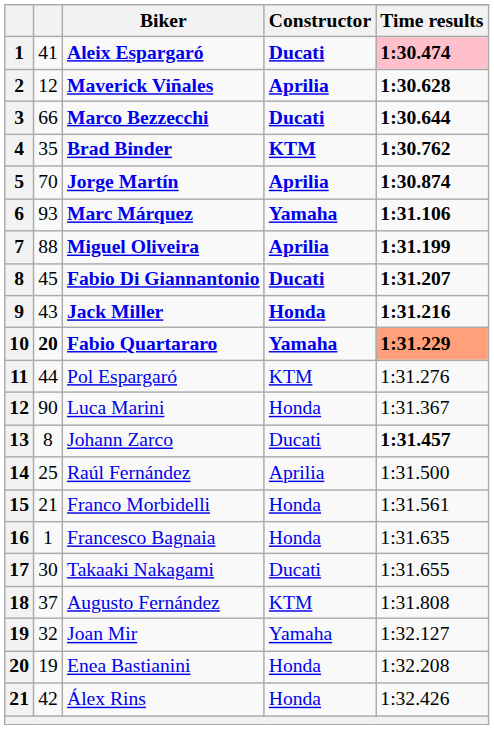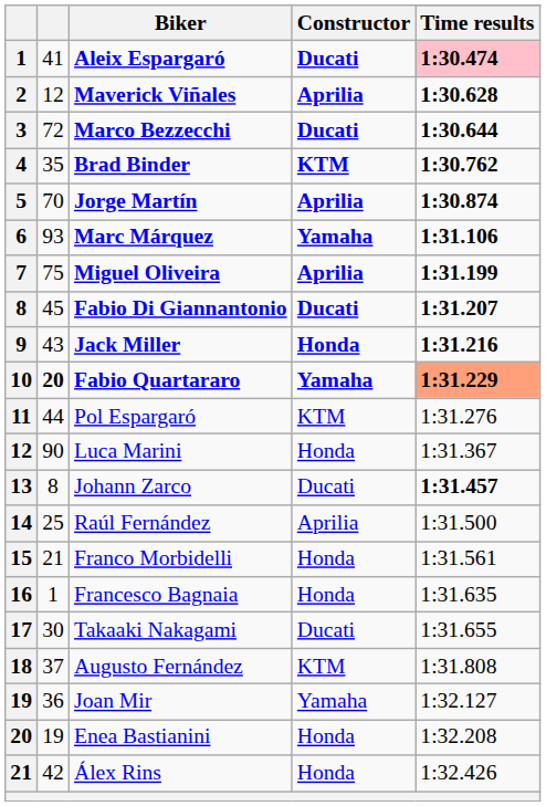 <table class="wikitable sortable" style="font-size: 85%;">
 <tr>
 <th rowspan="2"></th>
 <th rowspan="2"></th>
 <th rowspan="2">Biker</th>
 <th rowspan="2">Constructor</th>
 </tr>
 <tr>
 <th scope="col">Time results</th>
 </tr>
 <tr>
 <th scope="row">1</th>
 <td align="center">41</td>
 <td><strong> <a href='#'>Aleix Espargaró</a></strong></td>
 <td><strong><a href='#'>Ducati</a></strong></td>
 <td style="background: pink;"><strong>1:30.474</strong></td>
 </tr>
 <tr>
 <th scope="row">2</th>
 <td align="center">12</td>
 <td><strong> <a href='#'>Maverick Viñales</a></strong></td>
 <td><strong><a href='#'>Aprilia</a></strong></td>
 <td><strong>1:30.628</strong></td>
 </tr>
 <tr>
 <th scope="row">3</th>
-<td align="center">66</td>
+<td align="center">72</td>
 <td><strong> <a href='#'>Marco Bezzecchi</a></strong></td>
 <td><strong><a href='#'>Ducati</a></strong></td>
 <td><strong>1:30.644</strong></td>
 </tr>
 <tr>
 <th scope="row">4</th>
 <td align="center">35</td>
 <td><strong> <a href='#'>Brad Binder</a></strong></td>
 <td><strong><a href='#'>KTM</a></strong></td>
 <td><strong>1:30.762</strong></td>
 </tr>
 <tr>
 <th scope="row">5</th>
 <td align="center">70</td>
 <td><strong> <a href='#'>Jorge Martín</a></strong></td>
 <td><strong><a href='#'>Aprilia</a></strong></td>
 <td><strong>1:30.874</strong></td>
 </tr>
 <tr>
 <th scope="row">6</th>
 <td align="center">93</td>
 <td><strong> <a href='#'>Marc Márquez</a></strong></td>
 <td><strong><a href='#'>Yamaha</a></strong></td>
 <td><strong>1:31.106</strong></td>
 </tr>
 <tr>
 <th scope="row">7</th>
-<td align="center">88</td>
+<td align="center">75</td>
 <td><strong> <a href='#'>Miguel Oliveira</a></strong></td>
 <td><strong><a href='#'>Aprilia</a></strong></td>
 <td><strong>1:31.199</strong></td>
 </tr>
 <tr>
 <th scope="row">8</th>
 <td align="center">45</td>
 <td><strong> <a href='#'>Fabio Di Giannantonio</a></strong></td>
 <td><strong><a href='#'>Ducati</a></strong></td>
 <td><strong>1:31.207</strong></td>
 </tr>
 <tr>
 <th scope="row">9</th>
 <td align="center">43</td>
 <td><strong> <a href='#'>Jack Miller</a></strong></td>
 <td><strong><a href='#'>Honda</a></strong></td>
 <td><strong>1:31.216</strong></td>
 </tr>
 <tr>
 <th scope="row">10</th>
 <td align="center"><strong>20</strong></td>
 <td><strong> <a href='#'>Fabio Quartararo</a></strong></td>
 <td><strong><a href='#'>Yamaha</a></strong></td>
 <td style="background: lightsalmon;"><strong>1:31.229</strong></td>
 </tr>
 <tr>
 <th scope="row">11</th>
 <td align="center">44</td>
 <td> <a href='#'>Pol Espargaró</a></td>
 <td><a href='#'>KTM</a></td>
 <td>1:31.276</td>
 </tr>
 <tr>
 <th scope="row">12</th>
 <td align="center">90</td>
 <td> <a href='#'>Luca Marini</a></td>
 <td><a href='#'>Honda</a></td>
 <td>1:31.367</td>
 </tr>
 <tr>
 <th scope="row">13</th>
 <td align="center">8</td>
 <td> <a href='#'>Johann Zarco</a></td>
 <td><a href='#'>Ducati</a></td>
 <td><strong>1:31.457</strong></td>
 </tr>
 <tr>
 <th scope="row">14</th>
 <td align="center">25</td>
 <td> <a href='#'>Raúl Fernández</a></td>
 <td><a href='#'>Aprilia</a></td>
 <td>1:31.500</td>
 </tr>
 <tr>
 <th scope="row">15</th>
 <td align="center">21</td>
 <td> <a href='#'>Franco Morbidelli</a></td>
 <td><a href='#'>Honda</a></td>
 <td>1:31.561</td>
 </tr>
 <tr>
 <th scope="row">16</th>
 <td align="center">1</td>
 <td> <a href='#'>Francesco Bagnaia</a></td>
 <td><a href='#'>Honda</a></td>
 <td>1:31.635</td>
 </tr>
 <tr>
 <th scope="row">17</th>
 <td align="center">30</td>
 <td> <a href='#'>Takaaki Nakagami</a></td>
 <td><a href='#'>Ducati</a></td>
 <td>1:31.655</td>
 </tr>
 <tr>
 <th scope="row">18</th>
 <td align="center">37</td>
 <td> <a href='#'>Augusto Fernández</a></td>
 <td><a href='#'>KTM</a></td>
 <td>1:31.808</td>
 </tr>
 <tr>
 <th scope="row">19</th>
-<td align="center">32</td>
+<td align="center">36</td>
 <td> <a href='#'>Joan Mir</a></td>
 <td><a href='#'>Yamaha</a></td>
 <td>1:32.127</td>
 </tr>
 <tr>
 <th scope="row">20</th>
 <td align="center">19</td>
 <td> <a href='#'>Enea Bastianini</a></td>
 <td><a href='#'>Honda</a></td>
 <td>1:32.208</td>
 </tr>
 <tr>
 <th scope="row">21</th>
 <td align="center">42</td>
 <td> <a href='#'>Álex Rins</a></td>
 <td><a href='#'>Honda</a></td>
 <td>1:32.426</td>
 </tr>
 <tr>
 <th colspan="7"></th>
 </tr>
 </table>
